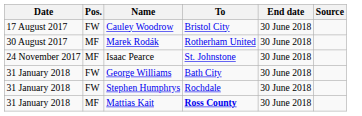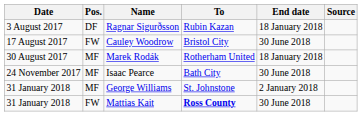 <table class="wikitable" style="text-align:left">
 <tr>
 <th>Date</th>
 <th>Pos.</th>
 <th>Name</th>
 <th>To</th>
 <th>End date</th>
 <th>Source</th>
+</tr>
+<tr>
+<td>3 August 2017</td>
+<td>DF</td>
+<td> <a href='#'>Ragnar Sigurðsson</a></td>
+<td> <a href='#'>Rubin Kazan</a></td>
+<td>18 January 2018</td>
+<td></td>
 </tr>
 <tr>
 <td>17 August 2017</td>
 <td>FW</td>
 <td> <a href='#'>Cauley Woodrow</a></td>
 <td> <a href='#'>Bristol City</a></td>
 <td>30 June 2018</td>
 <td></td>
 </tr>
 <tr>
 <td>30 August 2017</td>
 <td>MF</td>
 <td> <a href='#'>Marek Rodák</a></td>
 <td> <a href='#'>Rotherham United</a></td>
-<td>30 June 2018</td>
+<td>18 January 2018</td>
 <td></td>
 </tr>
 <tr>
 <td>24 November 2017</td>
 <td>MF</td>
 <td> Isaac Pearce</td>
-<td> <a href='#'>St. Johnstone</a></td>
-<td>30 June 2018</td>
-<td></td>
-</tr>
-<tr>
-<td>31 January 2018</td>
-<td>FW</td>
-<td> <a href='#'>George Williams</a></td>
 <td> <a href='#'>Bath City</a></td>
 <td>30 June 2018</td>
 <td></td>
 </tr>
 <tr>
 <td>31 January 2018</td>
-<td>FW</td>
-<td> <a href='#'>Stephen Humphrys</a></td>
-<td> <a href='#'>Rochdale</a></td>
-<td>30 June 2018</td>
+<td>MF</td>
+<td> <a href='#'>George Williams</a></td>
+<td> <a href='#'>St. Johnstone</a></td>
+<td>2 January 2018</td>
 <td></td>
 </tr>
 <tr>
 <td>31 January 2018</td>
-<td>MF</td>
+<td>FW</td>
 <td> <a href='#'>Mattias Kait</a></td>
 <td><strong> <a href='#'>Ross County</a></strong></td>
 <td>30 June 2018</td>
 <td></td>
 </tr>
 </table>
